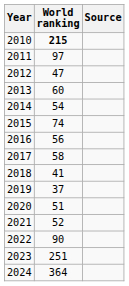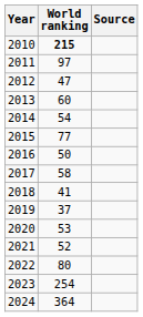 <table class="wikitable" style="text-align:center; font-size: 95%;">
 <tr>
 <th>Year</th>
 <th>World<br>ranking</th>
 <th>Source</th>
 </tr>
 <tr>
 <td>2010</td>
 <td><strong>215</strong></td>
 <td></td>
 </tr>
 <tr>
 <td>2011</td>
 <td>97</td>
 <td></td>
 </tr>
 <tr>
 <td>2012</td>
 <td>47</td>
 <td></td>
 </tr>
 <tr>
 <td>2013</td>
 <td>60</td>
 <td></td>
 </tr>
 <tr>
 <td>2014</td>
 <td>54</td>
 <td></td>
 </tr>
 <tr>
 <td>2015</td>
-<td>74</td>
+<td>77</td>
 <td></td>
 </tr>
 <tr>
 <td>2016</td>
-<td>56</td>
+<td>50</td>
 <td></td>
 </tr>
 <tr>
 <td>2017</td>
 <td>58</td>
 <td></td>
 </tr>
 <tr>
 <td>2018</td>
 <td>41</td>
 <td></td>
 </tr>
 <tr>
 <td>2019</td>
 <td>37</td>
 <td></td>
 </tr>
 <tr>
 <td>2020</td>
-<td>51</td>
+<td>53</td>
 <td></td>
 </tr>
 <tr>
 <td>2021</td>
 <td>52</td>
 <td></td>
 </tr>
 <tr>
 <td>2022</td>
-<td>90</td>
+<td>80</td>
 <td></td>
 </tr>
 <tr>
 <td>2023</td>
-<td>251</td>
+<td>254</td>
 <td></td>
 </tr>
 <tr>
 <td>2024</td>
 <td>364</td>
 <td></td>
 </tr>
 </table>
